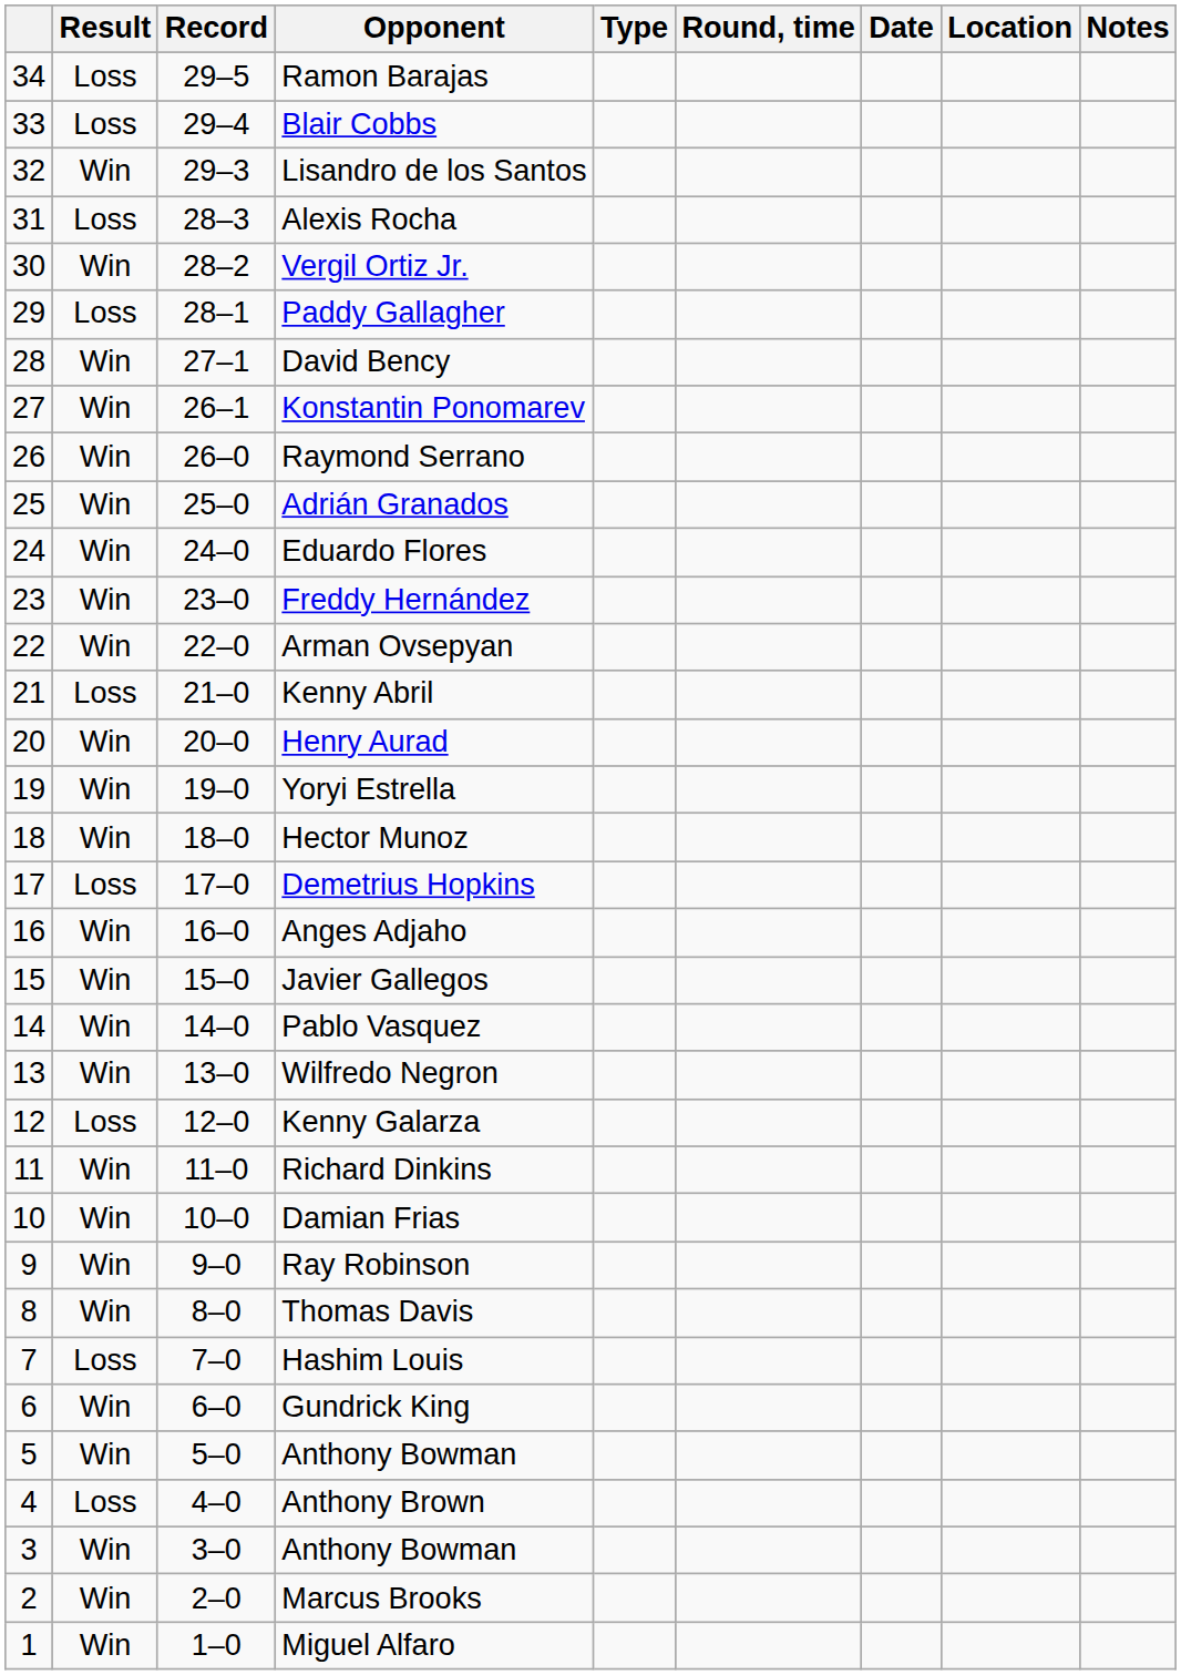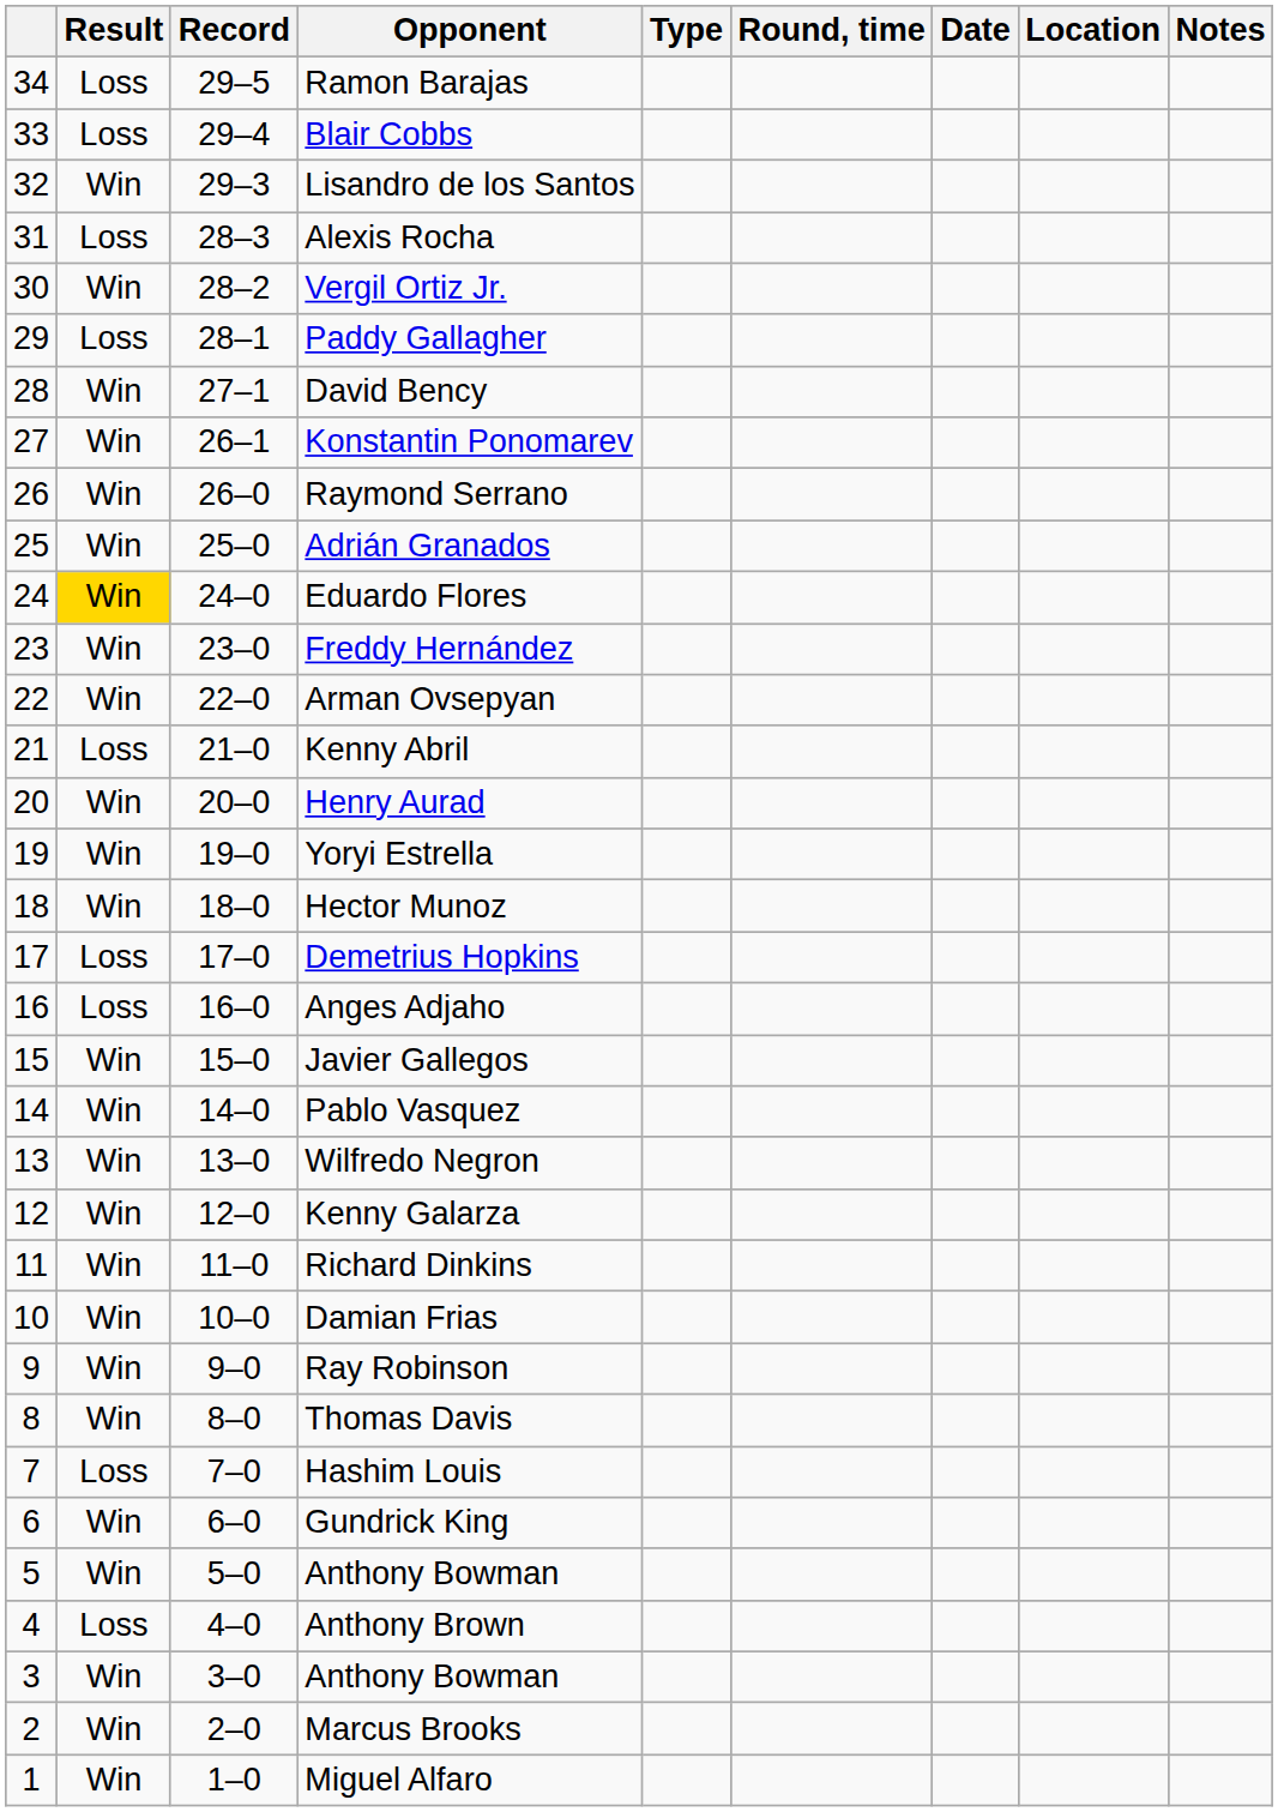 <table class="wikitable" style="text-align:center">
 <tr>
 <th></th>
 <th>Result</th>
 <th>Record</th>
 <th>Opponent</th>
 <th>Type</th>
 <th>Round, time</th>
 <th>Date</th>
 <th>Location</th>
 <th>Notes</th>
 </tr>
 <tr>
 <td>34</td>
 <td>Loss</td>
 <td>29–5</td>
 <td align=left> Ramon Barajas</td>
 <td></td>
 <td></td>
 <td></td>
 <td align=left></td>
 <td align=left></td>
 </tr>
 <tr>
 <td>33</td>
 <td>Loss</td>
 <td>29–4</td>
 <td align=left> <a href='#'>Blair Cobbs</a></td>
 <td></td>
 <td></td>
 <td></td>
 <td align=left></td>
 <td align=left></td>
 </tr>
 <tr>
 <td>32</td>
 <td>Win</td>
 <td>29–3</td>
 <td align=left> Lisandro de los Santos</td>
 <td></td>
 <td></td>
 <td></td>
 <td align=left></td>
 <td align=left></td>
 </tr>
 <tr>
 <td>31</td>
 <td>Loss</td>
 <td>28–3</td>
 <td align=left> Alexis Rocha</td>
 <td></td>
 <td></td>
 <td></td>
 <td align=left></td>
 <td align=left></td>
 </tr>
 <tr>
 <td>30</td>
 <td>Win</td>
 <td>28–2</td>
 <td align=left> <a href='#'>Vergil Ortiz Jr.</a></td>
 <td></td>
 <td></td>
 <td></td>
 <td align=left></td>
 <td align=left></td>
 </tr>
 <tr>
 <td>29</td>
 <td>Loss</td>
 <td>28–1</td>
 <td align=left> <a href='#'>Paddy Gallagher</a></td>
 <td></td>
 <td></td>
 <td></td>
 <td align=left></td>
 <td align=left></td>
 </tr>
 <tr>
 <td>28</td>
 <td>Win</td>
 <td>27–1</td>
 <td align=left> David Bency</td>
 <td></td>
 <td></td>
 <td></td>
 <td align=left></td>
 <td align=left></td>
 </tr>
 <tr>
 <td>27</td>
 <td>Win</td>
 <td>26–1</td>
 <td align=left> <a href='#'>Konstantin Ponomarev</a></td>
 <td></td>
 <td></td>
 <td></td>
 <td align=left></td>
 <td align=left></td>
 </tr>
 <tr>
 <td>26</td>
 <td>Win</td>
 <td>26–0</td>
 <td align=left> Raymond Serrano</td>
 <td></td>
 <td></td>
 <td></td>
 <td align=left></td>
 <td align=left></td>
 </tr>
 <tr>
 <td>25</td>
 <td>Win</td>
 <td>25–0</td>
 <td align=left> <a href='#'>Adrián Granados</a></td>
 <td></td>
 <td></td>
 <td></td>
 <td align=left></td>
 <td align=left></td>
 </tr>
 <tr>
 <td>24</td>
-<td>Win</td>
+<td style="background: gold;">Win</td>
 <td>24–0</td>
 <td align=left> Eduardo Flores</td>
 <td></td>
 <td></td>
 <td></td>
 <td align=left></td>
 <td align=left></td>
 </tr>
 <tr>
 <td>23</td>
 <td>Win</td>
 <td>23–0</td>
 <td align=left> <a href='#'>Freddy Hernández</a></td>
 <td></td>
 <td></td>
 <td></td>
 <td align=left></td>
 <td align=left></td>
 </tr>
 <tr>
 <td>22</td>
 <td>Win</td>
 <td>22–0</td>
 <td align=left> Arman Ovsepyan</td>
 <td></td>
 <td></td>
 <td></td>
 <td align=left></td>
 <td align=left></td>
 </tr>
 <tr>
 <td>21</td>
 <td>Loss</td>
 <td>21–0</td>
 <td align=left> Kenny Abril</td>
 <td></td>
 <td></td>
 <td></td>
 <td align=left></td>
 <td align=left></td>
 </tr>
 <tr>
 <td>20</td>
 <td>Win</td>
 <td>20–0</td>
 <td align=left> <a href='#'>Henry Aurad</a></td>
 <td></td>
 <td></td>
 <td></td>
 <td align=left></td>
 <td align=left></td>
 </tr>
 <tr>
 <td>19</td>
 <td>Win</td>
 <td>19–0</td>
 <td align=left> Yoryi Estrella</td>
 <td></td>
 <td></td>
 <td></td>
 <td align=left></td>
 <td align=left></td>
 </tr>
 <tr>
 <td>18</td>
 <td>Win</td>
 <td>18–0</td>
 <td align=left> Hector Munoz</td>
 <td></td>
 <td></td>
 <td></td>
 <td align=left></td>
 <td align=left></td>
 </tr>
 <tr>
 <td>17</td>
 <td>Loss</td>
 <td>17–0</td>
 <td align=left> <a href='#'>Demetrius Hopkins</a></td>
 <td></td>
 <td></td>
 <td></td>
 <td align=left></td>
 <td align=left></td>
 </tr>
 <tr>
 <td>16</td>
-<td>Win</td>
+<td>Loss</td>
 <td>16–0</td>
 <td align=left> Anges Adjaho</td>
 <td></td>
 <td></td>
 <td></td>
 <td align=left></td>
 <td align=left></td>
 </tr>
 <tr>
 <td>15</td>
 <td>Win</td>
 <td>15–0</td>
 <td align=left> Javier Gallegos</td>
 <td></td>
 <td></td>
 <td></td>
 <td align=left></td>
 <td align=left></td>
 </tr>
 <tr>
 <td>14</td>
 <td>Win</td>
 <td>14–0</td>
 <td align=left> Pablo Vasquez</td>
 <td></td>
 <td></td>
 <td></td>
 <td align=left></td>
 <td align=left></td>
 </tr>
 <tr>
 <td>13</td>
 <td>Win</td>
 <td>13–0</td>
 <td align=left> Wilfredo Negron</td>
 <td></td>
 <td></td>
 <td></td>
 <td align=left></td>
 <td align=left></td>
 </tr>
 <tr>
 <td>12</td>
-<td>Loss</td>
+<td>Win</td>
 <td>12–0</td>
 <td align=left> Kenny Galarza</td>
 <td></td>
 <td></td>
 <td></td>
 <td align=left></td>
 <td align=left></td>
 </tr>
 <tr>
 <td>11</td>
 <td>Win</td>
 <td>11–0</td>
 <td align=left> Richard Dinkins</td>
 <td></td>
 <td></td>
 <td></td>
 <td align=left></td>
 <td align=left></td>
 </tr>
 <tr>
 <td>10</td>
 <td>Win</td>
 <td>10–0</td>
 <td align=left> Damian Frias</td>
 <td></td>
 <td></td>
 <td></td>
 <td align=left></td>
 <td align=left></td>
 </tr>
 <tr>
 <td>9</td>
 <td>Win</td>
 <td>9–0</td>
 <td align=left> Ray Robinson</td>
 <td></td>
 <td></td>
 <td></td>
 <td align=left></td>
 <td align=left></td>
 </tr>
 <tr>
 <td>8</td>
 <td>Win</td>
 <td>8–0</td>
 <td align=left> Thomas Davis</td>
 <td></td>
 <td></td>
 <td></td>
 <td align=left></td>
 <td align=left></td>
 </tr>
 <tr>
 <td>7</td>
 <td>Loss</td>
 <td>7–0</td>
 <td align=left> Hashim Louis</td>
 <td></td>
 <td></td>
 <td></td>
 <td align=left></td>
 <td align=left></td>
 </tr>
 <tr>
 <td>6</td>
 <td>Win</td>
 <td>6–0</td>
 <td align=left> Gundrick King</td>
 <td></td>
 <td></td>
 <td></td>
 <td align=left></td>
 <td align=left></td>
 </tr>
 <tr>
 <td>5</td>
 <td>Win</td>
 <td>5–0</td>
 <td align=left> Anthony Bowman</td>
 <td></td>
 <td></td>
 <td></td>
 <td align=left></td>
 <td align=left></td>
 </tr>
 <tr>
 <td>4</td>
 <td>Loss</td>
 <td>4–0</td>
 <td align=left> Anthony Brown</td>
 <td></td>
 <td></td>
 <td></td>
 <td align=left></td>
 <td align=left></td>
 </tr>
 <tr>
 <td>3</td>
 <td>Win</td>
 <td>3–0</td>
 <td align=left> Anthony Bowman</td>
 <td></td>
 <td></td>
 <td></td>
 <td align=left></td>
 <td align=left></td>
 </tr>
 <tr>
 <td>2</td>
 <td>Win</td>
 <td>2–0</td>
 <td align=left> Marcus Brooks</td>
 <td></td>
 <td></td>
 <td></td>
 <td align=left></td>
 <td align=left></td>
 </tr>
 <tr>
 <td>1</td>
 <td>Win</td>
 <td>1–0</td>
 <td align=left> Miguel Alfaro</td>
 <td></td>
 <td></td>
 <td></td>
 <td align=left></td>
 <td align=left></td>
 </tr>
 </table>
